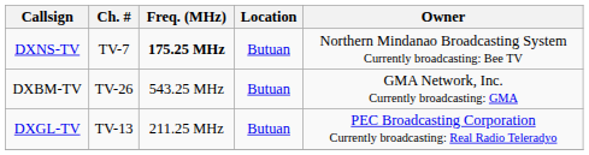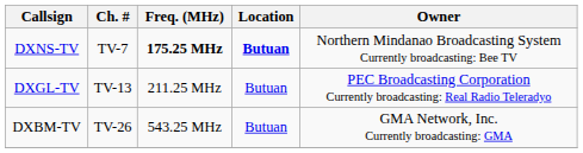 <table class="wikitable" style="width:100%; text-align:center;">
 <tr>
 <th>Callsign</th>
 <th>Ch. #</th>
 <th>Freq. (MHz)</th>
 <th>Location</th>
 <th>Owner</th>
 </tr>
 <tr>
 <td><a href='#'>DXNS-TV</a></td>
 <td>TV-7</td>
 <td><strong>175.25 MHz</strong></td>
+<td><strong><a href='#'>Butuan</a></strong></td>
+<td>Northern Mindanao Broadcasting System<br><small>Currently broadcasting: Bee TV</small></td>
+</tr>
+<tr>
+<td><a href='#'>DXGL-TV</a></td>
+<td>TV-13</td>
+<td>211.25 MHz</td>
 <td><a href='#'>Butuan</a></td>
-<td>Northern Mindanao Broadcasting System<br><small>Currently broadcasting: Bee TV</small></td>
+<td><a href='#'>PEC Broadcasting Corporation</a><br><small>Currently broadcasting: <a href='#'>Real Radio Teleradyo</a></small></td>
 </tr>
 <tr>
 <td>DXBM-TV</td>
 <td>TV-26</td>
 <td>543.25 MHz</td>
 <td><a href='#'>Butuan</a></td>
 <td>GMA Network, Inc.<br><small>Currently broadcasting: <a href='#'>GMA</a></small></td>
 </tr>
 <tr>
-<td><a href='#'>DXGL-TV</a></td>
-<td>TV-13</td>
-<td>211.25 MHz</td>
-<td><a href='#'>Butuan</a></td>
-<td><a href='#'>PEC Broadcasting Corporation</a><br><small>Currently broadcasting: <a href='#'>Real Radio Teleradyo</a></small></td>
-</tr>
-<tr>
 </tr>
 </table>
